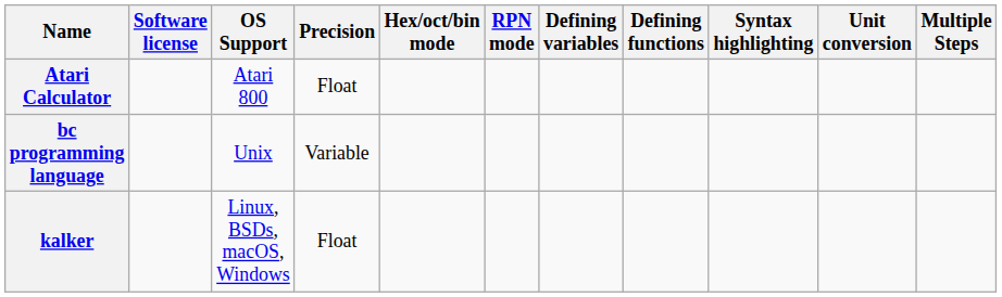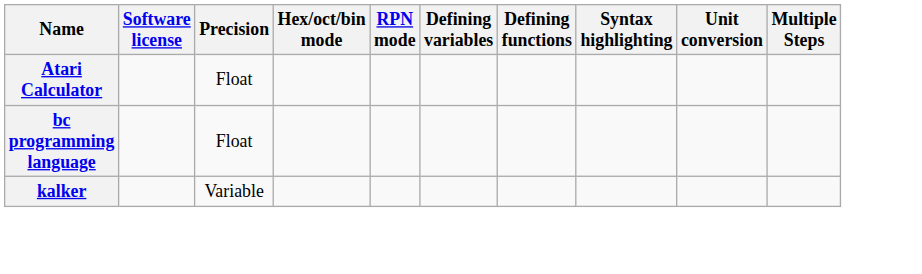 <table class="wikitable sortable" style="font-size: 85%; text-align: center; width: auto;">
 <tr>
 <th style="width: 12em">Name</th>
 <th><a href='#'>Software license</a></th>
-<th>OS Support</th>
 <th>Precision</th>
 <th>Hex/oct/bin <br> mode</th>
 <th><a href='#'>RPN</a> <br> mode</th>
 <th>Defining <br> variables</th>
 <th>Defining <br> functions</th>
 <th>Syntax <br> highlighting</th>
 <th>Unit conversion</th>
 <th>Multiple Steps</th>
 </tr>
 <tr>
 <th><a href='#'>Atari Calculator</a></th>
 <td></td>
-<td><a href='#'>Atari 800</a></td>
 <td>Float</td>
 <td></td>
 <td></td>
 <td></td>
 <td></td>
 <td></td>
 <td></td>
 <td></td>
 </tr>
 <tr>
 <th><a href='#'>bc programming language</a></th>
 <td></td>
-<td><a href='#'>Unix</a></td>
-<td>Variable</td>
+<td>Float</td>
 <td></td>
 <td></td>
 <td></td>
 <td></td>
 <td></td>
 <td></td>
 <td></td>
 </tr>
 <tr>
 <th><a href='#'>kalker</a></th>
 <td></td>
-<td><a href='#'>Linux</a>, <a href='#'>BSDs</a>, <a href='#'>macOS</a>, <a href='#'>Windows</a></td>
-<td>Float</td>
+<td>Variable</td>
 <td></td>
 <td></td>
 <td></td>
 <td></td>
 <td></td>
 <td></td>
 <td></td>
 </tr>
 </table>
